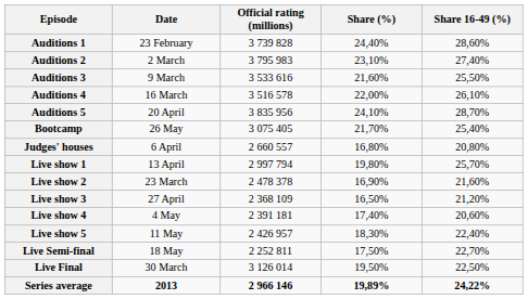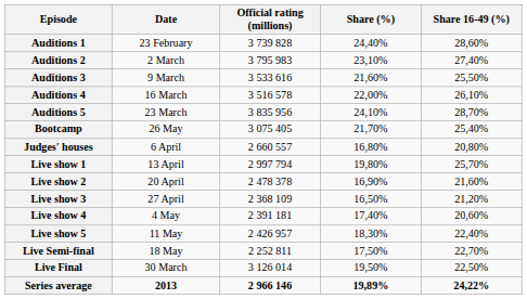 <table class="wikitable sortable" style="text-align:center">
 <tr>
 <th scope="col" style="width:150px;">Episode</th>
 <th scope="col" style="width:150px;">Date</th>
 <th scope="col" style="width:140px;">Official rating<br>(millions)</th>
 <th scope="col" style="width:140px;">Share (%)</th>
 <th scope="col" style="width:140px;">Share 16-49 (%)</th>
 </tr>
 <tr>
 <th scope="row">Auditions 1</th>
 <td>23 February</td>
 <td>3 739 828</td>
 <td>24,40%</td>
 <td>28,60%</td>
 </tr>
 <tr>
 <th scope="row">Auditions 2</th>
 <td>2 March</td>
 <td>3 795 983</td>
 <td>23,10%</td>
 <td>27,40%</td>
 </tr>
 <tr>
 <th scope="row">Auditions 3</th>
 <td>9 March</td>
 <td>3 533 616</td>
 <td>21,60%</td>
 <td>25,50%</td>
 </tr>
 <tr>
 <th scope="row">Auditions 4</th>
 <td>16 March</td>
 <td>3 516 578</td>
 <td>22,00%</td>
 <td>26,10%</td>
 </tr>
 <tr>
 <th scope="row">Auditions 5</th>
-<td>20 April</td>
+<td>23 March</td>
 <td>3 835 956</td>
 <td>24,10%</td>
 <td>28,70%</td>
 </tr>
 <tr>
 <th scope="row">Bootcamp</th>
 <td>26 May</td>
 <td>3 075 405</td>
 <td>21,70%</td>
 <td>25,40%</td>
 </tr>
 <tr>
 <th scope="row">Judges' houses</th>
 <td>6 April</td>
 <td>2 660 557</td>
 <td>16,80%</td>
 <td>20,80%</td>
 </tr>
 <tr>
 <th scope="row">Live show 1</th>
 <td>13 April</td>
 <td>2 997 794</td>
 <td>19,80%</td>
 <td>25,70%</td>
 </tr>
 <tr>
 <th scope="row">Live show 2</th>
-<td>23 March</td>
+<td>20 April</td>
 <td>2 478 378</td>
 <td>16,90%</td>
 <td>21,60%</td>
 </tr>
 <tr>
 <th scope="row">Live show 3</th>
 <td>27 April</td>
 <td>2 368 109</td>
 <td>16,50%</td>
 <td>21,20%</td>
 </tr>
 <tr>
 <th scope="row">Live show 4</th>
 <td>4 May</td>
 <td>2 391 181</td>
 <td>17,40%</td>
 <td>20,60%</td>
 </tr>
 <tr>
 <th scope="row">Live show 5</th>
 <td>11 May</td>
 <td>2 426 957</td>
 <td>18,30%</td>
 <td>22,40%</td>
 </tr>
 <tr>
 <th scope="row">Live Semi-final</th>
 <td>18 May</td>
 <td>2 252 811</td>
 <td>17,50%</td>
 <td>22,70%</td>
 </tr>
 <tr>
 <th scope="row">Live Final</th>
 <td>30 March</td>
 <td>3 126 014</td>
 <td>19,50%</td>
 <td>22,50%</td>
 </tr>
 <tr>
 <th scope="row">Series average</th>
 <td><strong>2013</strong></td>
 <td><strong>2 966 146</strong></td>
 <td><strong>19,89%</strong></td>
 <td><strong>24,22%</strong></td>
 </tr>
 </table>
